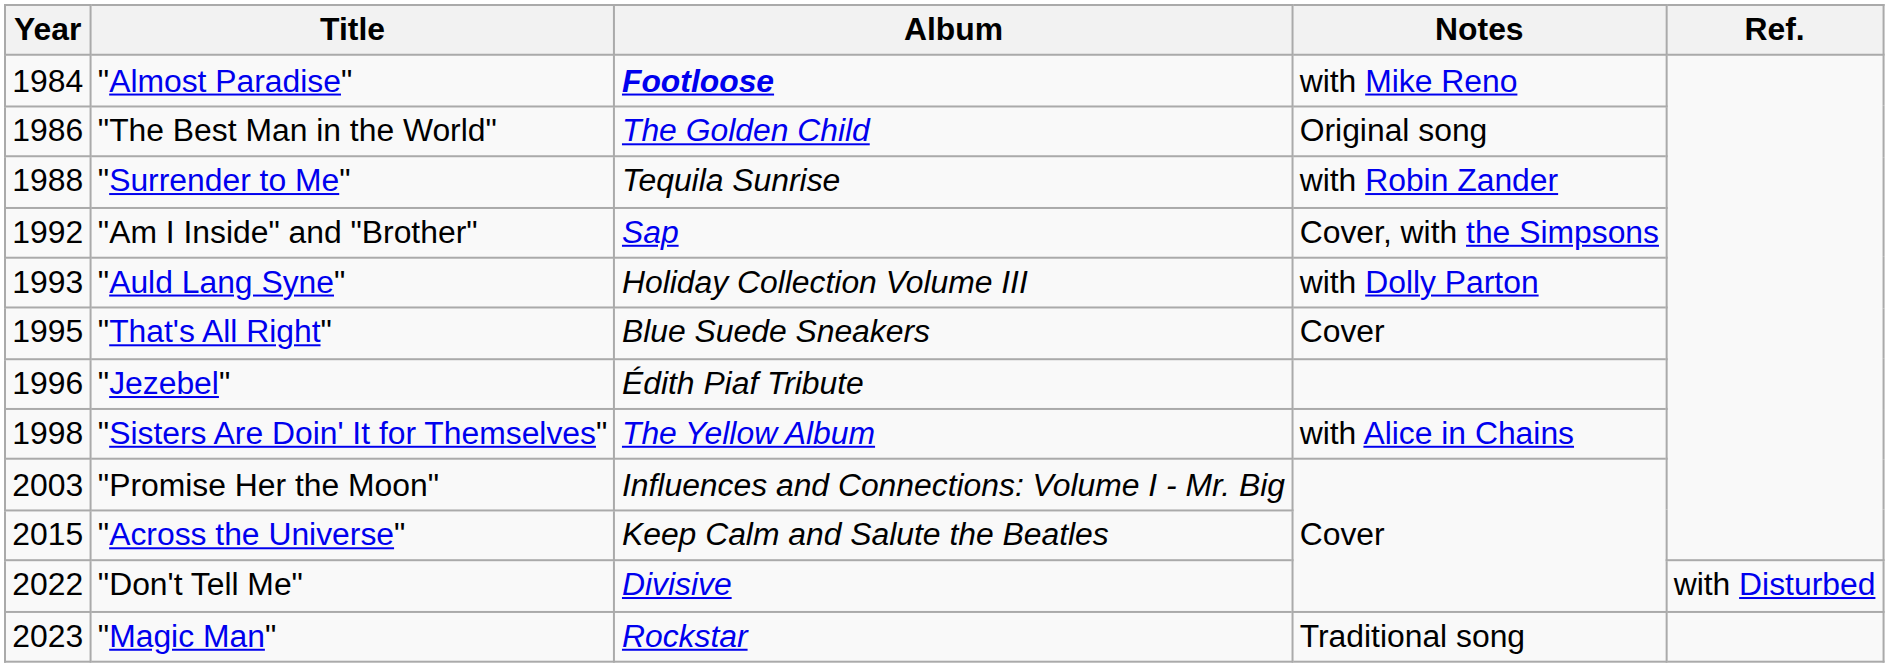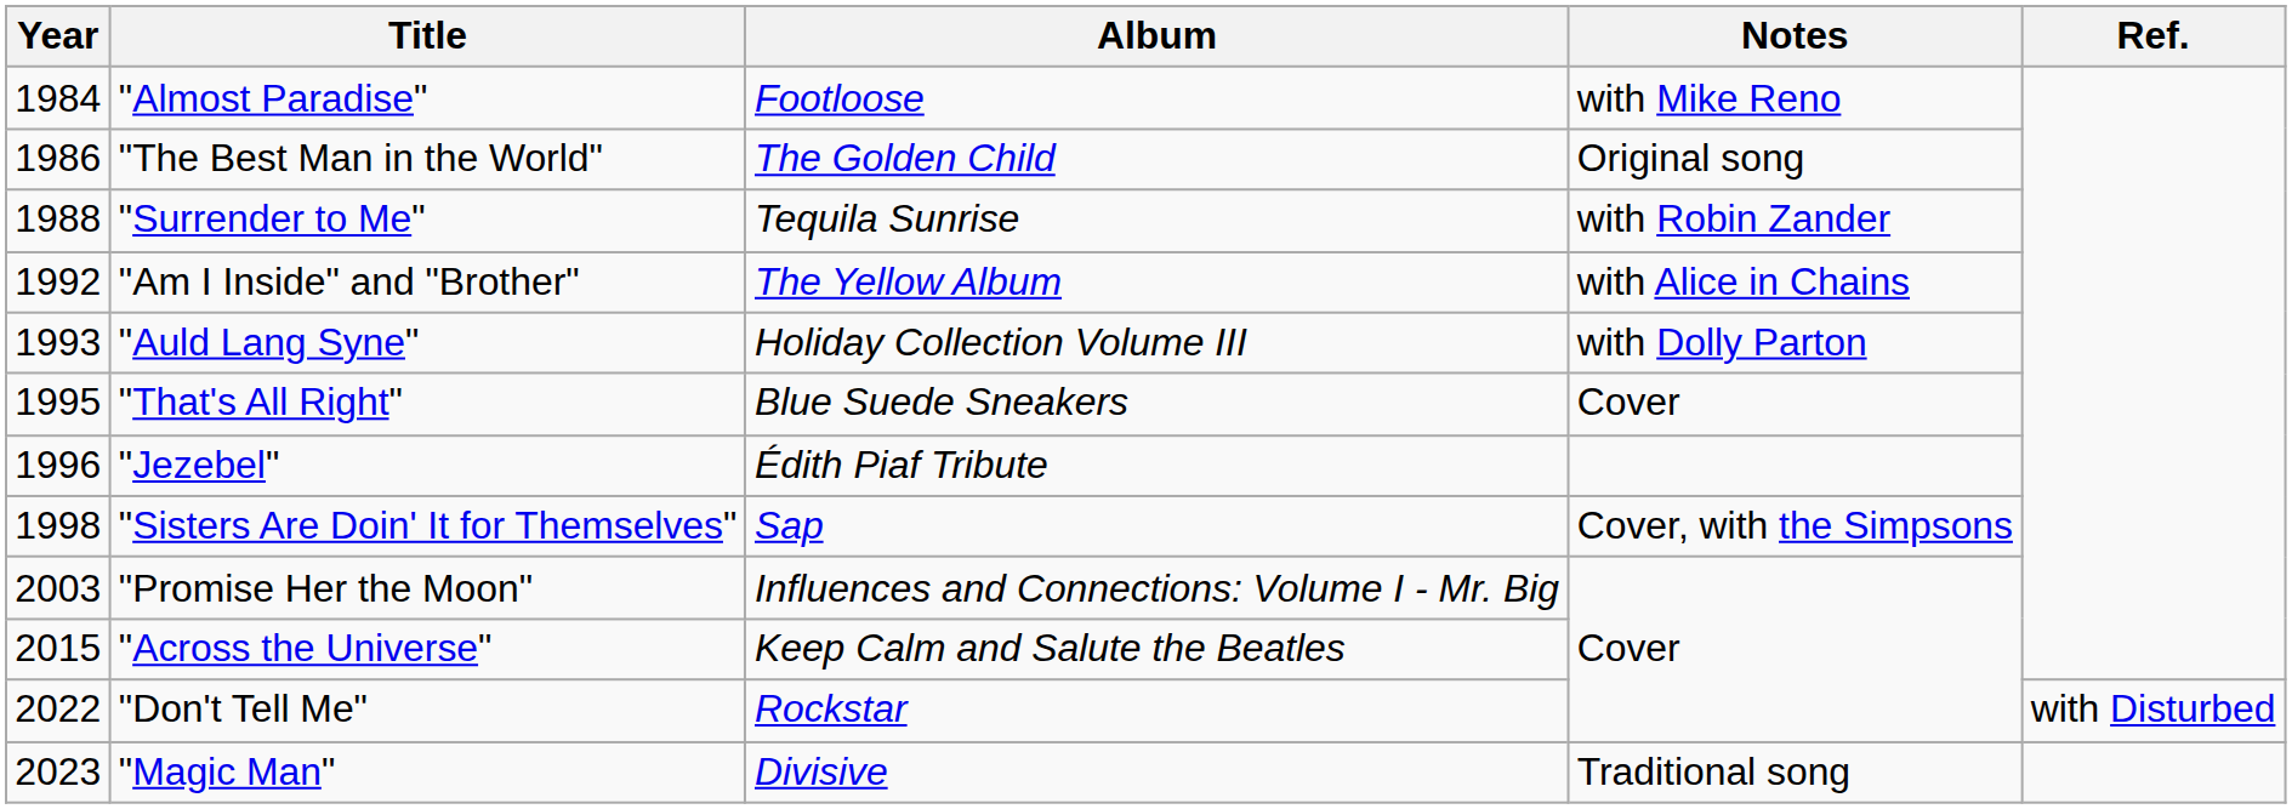 <table class="wikitable">
 <tr>
 <th>Year</th>
 <th>Title</th>
 <th>Album</th>
 <th>Notes</th>
 <th>Ref.</th>
 </tr>
 <tr>
 <td>1984</td>
 <td>"<a href='#'>Almost Paradise</a>"</td>
-<td><strong><em><a href='#'>Footloose</a></em></strong></td>
+<td><em><a href='#'>Footloose</a></em></td>
 <td>with <a href='#'>Mike Reno</a></td>
 <td rowspan="10"></td>
 </tr>
 <tr>
 <td>1986</td>
 <td>"The Best Man in the World"</td>
 <td><em><a href='#'>The Golden Child</a></em></td>
 <td>Original song</td>
 </tr>
 <tr>
 <td>1988</td>
 <td>"<a href='#'>Surrender to Me</a>"</td>
 <td><em>Tequila Sunrise</em></td>
 <td>with <a href='#'>Robin Zander</a></td>
 </tr>
 <tr>
 <td>1992</td>
 <td>"Am I Inside" and "Brother"</td>
-<td><em><a href='#'>Sap</a></em></td>
-<td>Cover, with <a href='#'>the Simpsons</a></td>
+<td><em><a href='#'>The Yellow Album</a></em></td>
+<td>with <a href='#'>Alice in Chains</a></td>
 </tr>
 <tr>
 <td>1993</td>
 <td>"<a href='#'>Auld Lang Syne</a>"</td>
 <td><em>Holiday Collection Volume III</em></td>
 <td>with <a href='#'>Dolly Parton</a></td>
 </tr>
 <tr>
 <td>1995</td>
 <td>"<a href='#'>That's All Right</a>"</td>
 <td><em>Blue Suede Sneakers</em></td>
 <td>Cover</td>
 </tr>
 <tr>
 <td>1996</td>
 <td>"<a href='#'>Jezebel</a>"</td>
 <td><em>Édith Piaf Tribute</em></td>
 </tr>
 <tr>
 <td>1998</td>
 <td>"<a href='#'>Sisters Are Doin' It for Themselves</a>"</td>
-<td><em><a href='#'>The Yellow Album</a></em></td>
-<td>with <a href='#'>Alice in Chains</a></td>
+<td><em><a href='#'>Sap</a></em></td>
+<td>Cover, with <a href='#'>the Simpsons</a></td>
 </tr>
 <tr>
 <td>2003</td>
 <td>"Promise Her the Moon"</td>
 <td><em>Influences and Connections: Volume I - Mr. Big</em></td>
 <td rowspan="3">Cover</td>
 </tr>
 <tr>
 <td>2015</td>
 <td>"<a href='#'>Across the Universe</a>"</td>
 <td><em>Keep Calm and Salute the Beatles</em></td>
 </tr>
 <tr>
 <td>2022</td>
 <td>"Don't Tell Me"</td>
-<td><em><a href='#'>Divisive</a></em></td>
+<td><em><a href='#'>Rockstar</a></em></td>
 <td>with <a href='#'>Disturbed</a></td>
 </tr>
 <tr>
 <td>2023</td>
 <td>"<a href='#'>Magic Man</a>"</td>
-<td><em><a href='#'>Rockstar</a></em></td>
+<td><em><a href='#'>Divisive</a></em></td>
 <td>Traditional song</td>
 </tr>
 </table>
